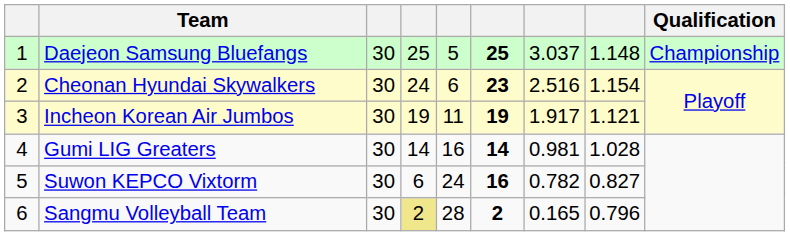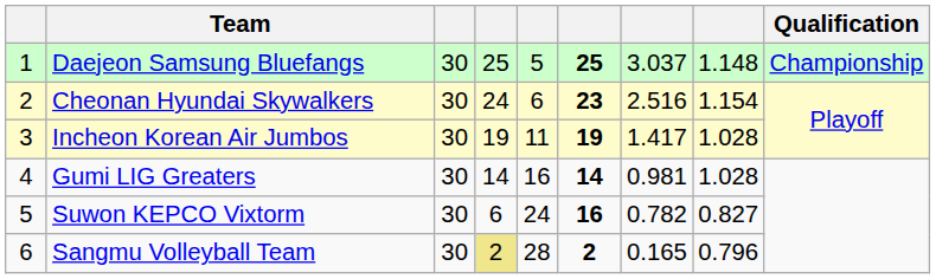 <table class="wikitable" style="text-align:center;">
 <tr>
 <th width=20></th>
 <th width=250>Team</th>
 <th width=20></th>
 <th width=20></th>
 <th width=20></th>
 <th width=35></th>
 <th width=35></th>
 <th width=35></th>
 <th width=50>Qualification</th>
 </tr>
 <tr bgcolor=#ccffcc>
 <td>1</td>
 <td align=left><a href='#'>Daejeon Samsung Bluefangs</a></td>
 <td>30</td>
 <td>25</td>
 <td>5</td>
 <td><strong>25</strong></td>
 <td>3.037</td>
 <td>1.148</td>
 <td><a href='#'>Championship</a></td>
 </tr>
 <tr bgcolor=#fffccc>
 <td>2</td>
 <td align=left><a href='#'>Cheonan Hyundai Skywalkers</a></td>
 <td>30</td>
 <td>24</td>
 <td>6</td>
 <td><strong>23</strong></td>
 <td>2.516</td>
 <td>1.154</td>
 <td rowspan=2><a href='#'>Playoff</a></td>
 </tr>
 <tr bgcolor=#fffccc>
 <td>3</td>
 <td align=left><a href='#'>Incheon Korean Air Jumbos</a></td>
 <td>30</td>
 <td>19</td>
 <td>11</td>
 <td><strong>19</strong></td>
-<td>1.917</td>
-<td>1.121</td>
+<td>1.417</td>
+<td>1.028</td>
 </tr>
 <tr>
 <td>4</td>
 <td align=left><a href='#'>Gumi LIG Greaters</a></td>
 <td>30</td>
 <td>14</td>
 <td>16</td>
 <td><strong>14</strong></td>
 <td>0.981</td>
 <td>1.028</td>
 <td rowspan="4"></td>
 </tr>
 <tr>
 <td>5</td>
 <td align=left><a href='#'>Suwon KEPCO Vixtorm</a></td>
 <td>30</td>
 <td>6</td>
 <td>24</td>
 <td><strong>16</strong></td>
 <td>0.782</td>
 <td>0.827</td>
 </tr>
 <tr>
 <td>6</td>
 <td align=left><a href='#'>Sangmu Volleyball Team</a></td>
 <td>30</td>
 <td style="background: khaki;">2</td>
 <td>28</td>
 <td><strong>2</strong></td>
 <td>0.165</td>
 <td>0.796</td>
 </tr>
 </table>
